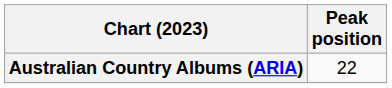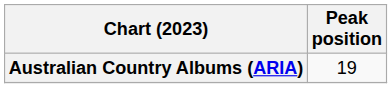 <table class="wikitable sortable plainrowheaders" style="text-align:center">
 <tr>
 <th scope="col">Chart (2023)</th>
 <th scope="col">Peak<br>position</th>
 </tr>
 <tr>
 <th scope="row">Australian Country Albums (<a href='#'>ARIA</a>)</th>
-<td>22</td>
+<td>19</td>
 </tr>
 <tr>
 </tr>
 <tr>
 </tr>
 <tr>
 </tr>
 </table>
